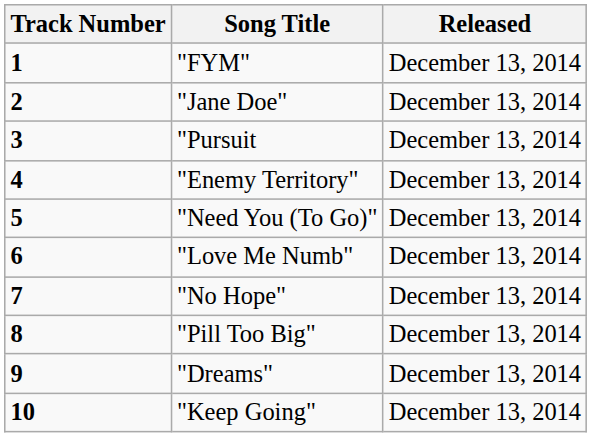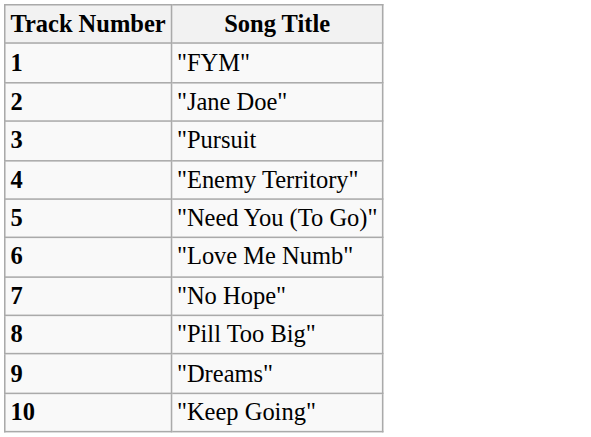 <table class="wikitable">
 <tr>
 <th>Track Number</th>
 <th>Song Title</th>
-<th>Released</th>
 </tr>
 <tr>
 <td><strong>1</strong></td>
 <td>"FYM"</td>
-<td>December 13, 2014</td>
 </tr>
 <tr>
 <td><strong>2</strong></td>
 <td>"Jane Doe"</td>
-<td>December 13, 2014</td>
 </tr>
 <tr>
 <td><strong>3</strong></td>
 <td>"Pursuit</td>
-<td>December 13, 2014</td>
 </tr>
 <tr>
 <td><strong>4</strong></td>
 <td>"Enemy Territory"</td>
-<td>December 13, 2014</td>
 </tr>
 <tr>
 <td><strong>5</strong></td>
 <td>"Need You (To Go)"</td>
-<td>December 13, 2014</td>
 </tr>
 <tr>
 <td><strong>6</strong></td>
 <td>"Love Me Numb"</td>
-<td>December 13, 2014</td>
 </tr>
 <tr>
 <td><strong>7</strong></td>
 <td>"No Hope"</td>
-<td>December 13, 2014</td>
 </tr>
 <tr>
 <td><strong>8</strong></td>
 <td>"Pill Too Big"</td>
-<td>December 13, 2014</td>
 </tr>
 <tr>
 <td><strong>9</strong></td>
 <td>"Dreams"</td>
-<td>December 13, 2014</td>
 </tr>
 <tr>
 <td><strong>10</strong></td>
 <td>"Keep Going"</td>
-<td>December 13, 2014</td>
 </tr>
 </table>
